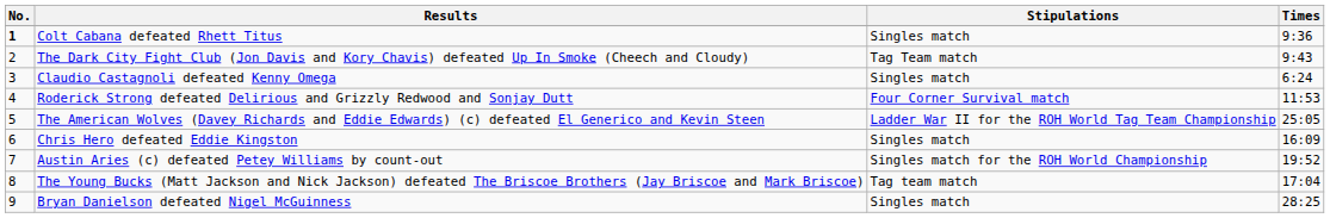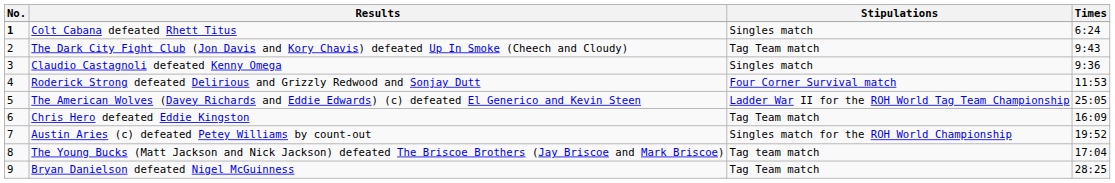 <table class="wikitable">
 <tr>
 <th><strong>No.</strong></th>
 <th><strong>Results</strong></th>
 <th><strong>Stipulations</strong></th>
 <th><strong>Times</strong></th>
 </tr>
 <tr>
 </tr>
 <tr>
 <td><strong>1</strong></td>
 <td><a href='#'>Colt Cabana</a> defeated <a href='#'>Rhett Titus</a></td>
 <td>Singles match</td>
-<td>9:36</td>
+<td>6:24</td>
 </tr>
 <tr>
 <td>2</td>
 <td><a href='#'>The Dark City Fight Club</a> (<a href='#'>Jon Davis</a> and <a href='#'>Kory Chavis</a>) defeated <a href='#'>Up In Smoke</a> (Cheech and Cloudy)</td>
 <td>Tag Team match</td>
 <td>9:43</td>
 </tr>
 <tr>
 <td>3</td>
 <td><a href='#'>Claudio Castagnoli</a> defeated <a href='#'>Kenny Omega</a></td>
 <td>Singles match</td>
-<td>6:24</td>
+<td>9:36</td>
 </tr>
 <tr>
 <td>4</td>
 <td><a href='#'>Roderick Strong</a> defeated <a href='#'>Delirious</a> and Grizzly Redwood and <a href='#'>Sonjay Dutt</a></td>
 <td><a href='#'>Four Corner Survival match</a></td>
 <td>11:53</td>
 </tr>
 <tr>
 <td>5</td>
 <td><a href='#'>The American Wolves</a> (<a href='#'>Davey Richards</a> and <a href='#'>Eddie Edwards</a>) (c) defeated <a href='#'>El Generico and Kevin Steen</a></td>
 <td><a href='#'>Ladder War</a> II for the <a href='#'>ROH World Tag Team Championship</a></td>
 <td>25:05</td>
 </tr>
 <tr>
 <td>6</td>
 <td><a href='#'>Chris Hero</a> defeated <a href='#'>Eddie Kingston</a></td>
-<td>Singles match</td>
+<td>Tag Team match</td>
 <td>16:09</td>
 </tr>
 <tr>
 <td>7</td>
 <td><a href='#'>Austin Aries</a> (c) defeated <a href='#'>Petey Williams</a> by count-out</td>
 <td>Singles match for the <a href='#'>ROH World Championship</a></td>
 <td>19:52</td>
 </tr>
 <tr>
 <td>8</td>
 <td><a href='#'>The Young Bucks</a> (Matt Jackson and Nick Jackson) defeated <a href='#'>The Briscoe Brothers</a> (<a href='#'>Jay Briscoe</a> and <a href='#'>Mark Briscoe</a>)</td>
 <td>Tag team match</td>
 <td>17:04</td>
 </tr>
 <tr>
 <td>9</td>
 <td><a href='#'>Bryan Danielson</a> defeated <a href='#'>Nigel McGuinness</a></td>
-<td>Singles match</td>
+<td>Tag Team match</td>
 <td>28:25</td>
 </tr>
 </table>
